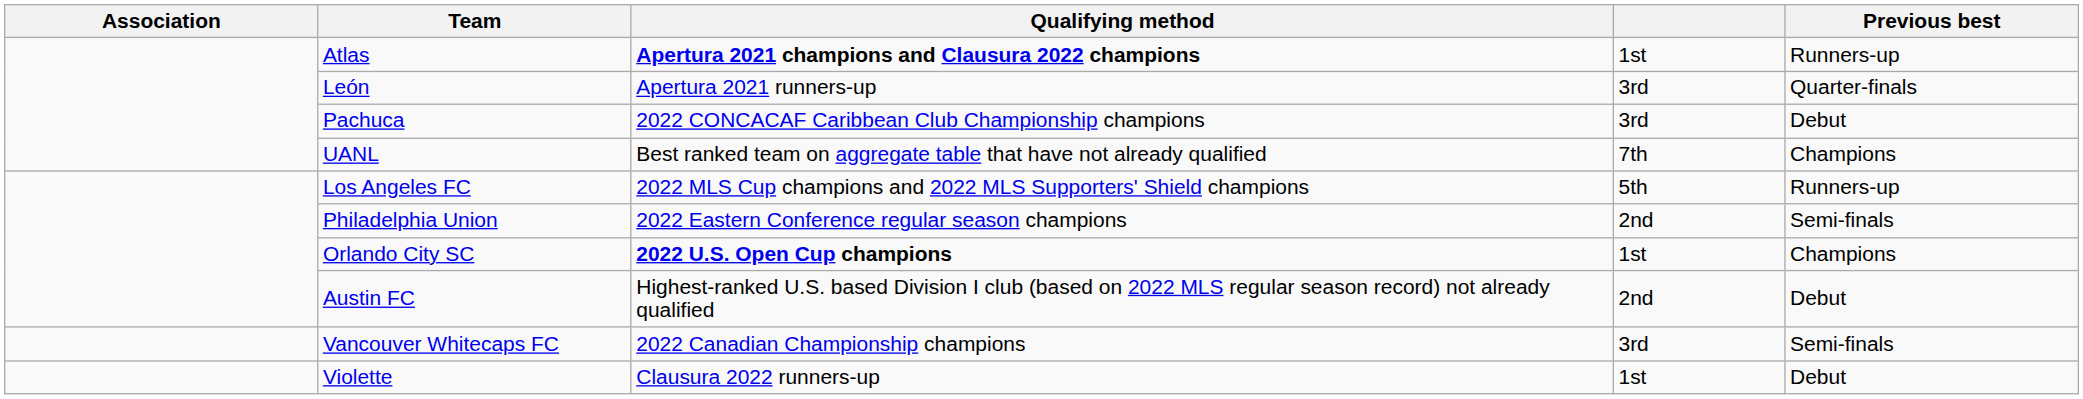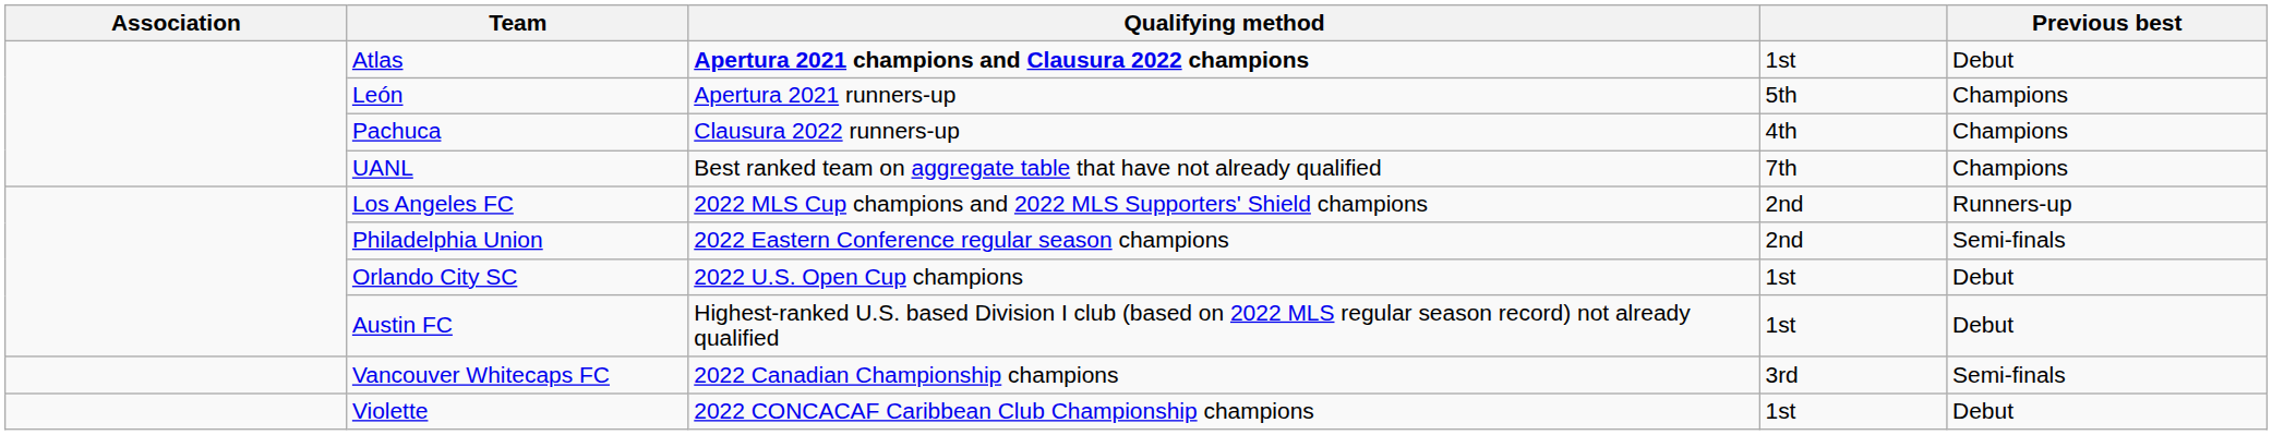 <table class="wikitable" style="table-layout:fixed;width:100%;">
 <tr>
 <th width=15%>Association</th>
 <th width=15%>Team</th>
 <th width=48%>Qualifying method</th>
 <th width=8%> </th>
 <th width=14%>Previous best </th>
 </tr>
 <tr>
 <td rowspan=4> </td>
 <td><a href='#'>Atlas</a></td>
 <td><strong><a href='#'>Apertura 2021</a> champions and <a href='#'>Clausura 2022</a> champions</strong></td>
 <td>1st</td>
-<td>Runners-up </td>
+<td>Debut</td>
 </tr>
 <tr>
 <td><a href='#'>León</a></td>
 <td><a href='#'>Apertura 2021</a> runners-up</td>
-<td>3rd </td>
-<td>Quarter-finals </td>
+<td>5th </td>
+<td>Champions </td>
 </tr>
 <tr>
 <td><a href='#'>Pachuca</a></td>
-<td><a href='#'>2022 CONCACAF Caribbean Club Championship</a> champions</td>
-<td>3rd </td>
-<td>Debut</td>
+<td><a href='#'>Clausura 2022</a> runners-up</td>
+<td>4th </td>
+<td>Champions </td>
 </tr>
 <tr>
 <td><a href='#'>UANL</a></td>
 <td>Best ranked team on <a href='#'>aggregate table</a> that have not already qualified</td>
 <td>7th </td>
 <td>Champions </td>
 </tr>
 <tr>
 <td rowspan=4> </td>
 <td><a href='#'>Los Angeles FC</a></td>
 <td><a href='#'>2022 MLS Cup</a> champions and <a href='#'>2022 MLS Supporters' Shield</a> champions</td>
-<td>5th </td>
+<td>2nd </td>
 <td>Runners-up </td>
 </tr>
 <tr>
 <td><a href='#'>Philadelphia Union</a></td>
 <td><a href='#'>2022 Eastern Conference regular season</a> champions</td>
 <td>2nd </td>
 <td>Semi-finals </td>
 </tr>
 <tr>
 <td><a href='#'>Orlando City SC</a></td>
-<td><strong><a href='#'>2022 U.S. Open Cup</a> champions</strong></td>
+<td><a href='#'>2022 U.S. Open Cup</a> champions</td>
 <td>1st</td>
-<td>Champions </td>
+<td>Debut</td>
 </tr>
 <tr>
 <td><a href='#'>Austin FC</a></td>
 <td>Highest-ranked U.S. based Division I club (based on <a href='#'>2022 MLS</a> regular season record) not already qualified</td>
-<td>2nd </td>
+<td>1st</td>
 <td>Debut</td>
 </tr>
 <tr>
 <td> </td>
 <td><a href='#'>Vancouver Whitecaps FC</a></td>
 <td><a href='#'>2022 Canadian Championship</a> champions</td>
 <td>3rd </td>
 <td>Semi-finals </td>
 </tr>
 <tr>
 <td> </td>
 <td><a href='#'>Violette</a></td>
-<td><a href='#'>Clausura 2022</a> runners-up</td>
+<td><a href='#'>2022 CONCACAF Caribbean Club Championship</a> champions</td>
 <td>1st</td>
 <td>Debut</td>
 </tr>
 </table>
